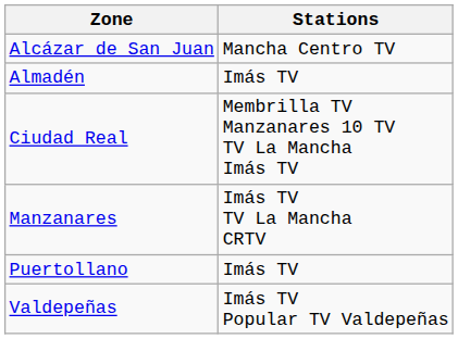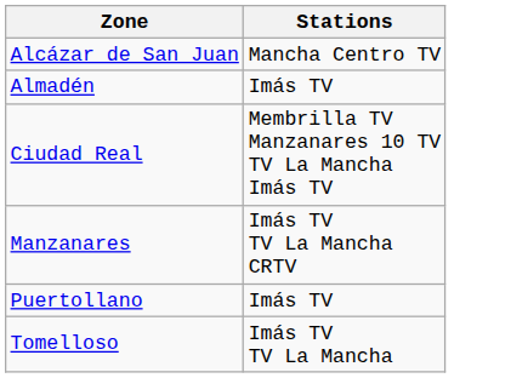 <table class="wikitable">
 <tr>
 <th>Zone</th>
 <th>Stations</th>
 </tr>
 <tr>
 <td><a href='#'>Alcázar de San Juan</a></td>
 <td>Mancha Centro TV</td>
 </tr>
 <tr>
 <td><a href='#'>Almadén</a></td>
 <td>Imás TV</td>
 </tr>
 <tr>
 <td><a href='#'>Ciudad Real</a></td>
 <td>Membrilla TV<br>Manzanares 10 TV<br>TV La Mancha<br>Imás TV</td>
 </tr>
 <tr>
 <td><a href='#'>Manzanares</a></td>
 <td>Imás TV<br>TV La Mancha<br>CRTV</td>
 </tr>
 <tr>
 <td><a href='#'>Puertollano</a></td>
 <td>Imás TV</td>
 </tr>
 <tr>
-<td><a href='#'>Valdepeñas</a></td>
-<td>Imás TV<br>Popular TV Valdepeñas</td>
+<td><a href='#'>Tomelloso</a></td>
+<td>Imás TV<br>TV La Mancha</td>
 </tr>
 </table>
